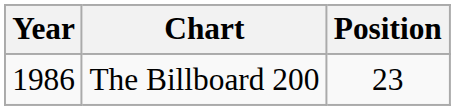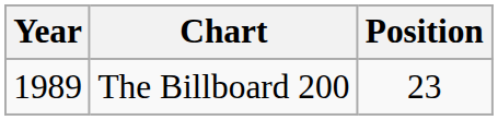 <table class="wikitable">
 <tr>
 <th>Year</th>
 <th>Chart</th>
 <th>Position</th>
 </tr>
 <tr>
-<td>1986</td>
+<td>1989</td>
 <td>The Billboard 200</td>
 <td align="center">23</td>
 </tr>
 </table>
